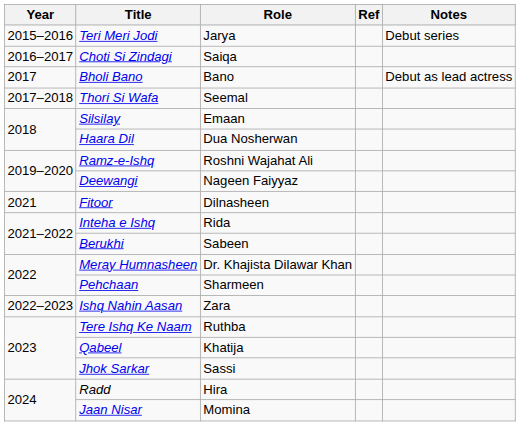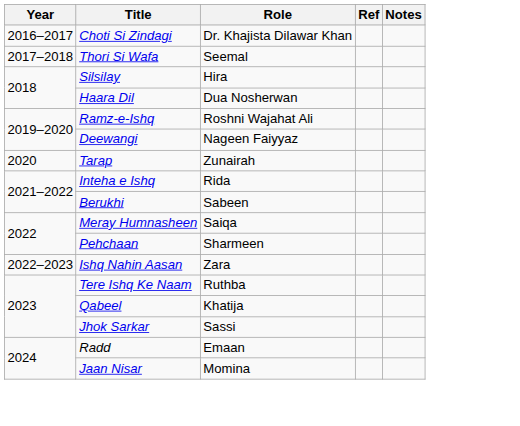 <table class="wikitable sortable plainrowheaders">
 <tr style="background:#ccc; text-align:center;">
 <th scope="col">Year</th>
 <th scope="col">Title</th>
 <th scope="col">Role</th>
 <th scope="col">Ref</th>
 <th scope="col" class="unsortable">Notes</th>
 </tr>
 <tr>
-<td>2015–2016</td>
-<td><em><a href='#'>Teri Meri Jodi</a></em></td>
-<td>Jarya</td>
-<td></td>
-<td>Debut series</td>
-</tr>
-<tr>
 <td>2016–2017</td>
 <td><em><a href='#'>Choti Si Zindagi</a></em></td>
-<td>Saiqa</td>
+<td>Dr. Khajista Dilawar Khan</td>
 <td></td>
 <td></td>
-</tr>
-<tr>
-<td>2017</td>
-<td><em><a href='#'>Bholi Bano</a></em></td>
-<td>Bano</td>
-<td></td>
-<td>Debut as lead actress</td>
 </tr>
 <tr>
 <td>2017–2018</td>
 <td><em><a href='#'>Thori Si Wafa</a></em></td>
 <td>Seemal</td>
 <td></td>
 <td></td>
 </tr>
 <tr>
 <td rowspan=2>2018</td>
 <td><em><a href='#'>Silsilay</a></em></td>
-<td>Emaan</td>
+<td>Hira</td>
 <td></td>
 <td></td>
 </tr>
 <tr>
 <td><em><a href='#'>Haara Dil</a></em></td>
 <td>Dua Nosherwan</td>
 <td></td>
 <td></td>
 </tr>
 <tr>
 <td rowspan="2">2019–2020</td>
 <td><em><a href='#'>Ramz-e-Ishq</a></em></td>
 <td>Roshni Wajahat Ali</td>
 <td></td>
 <td></td>
 </tr>
 <tr>
 <td><em><a href='#'>Deewangi</a></em></td>
 <td>Nageen Faiyyaz</td>
 <td></td>
 <td></td>
 </tr>
 <tr>
-<td>2021</td>
-<td><em><a href='#'>Fitoor</a></em></td>
-<td>Dilnasheen</td>
+<td>2020</td>
+<td><em><a href='#'>Tarap</a></em></td>
+<td>Zunairah</td>
 <td></td>
 <td></td>
 </tr>
 <tr>
 <td rowspan="2">2021–2022</td>
 <td><em><a href='#'>Inteha e Ishq</a></em></td>
 <td>Rida</td>
 <td></td>
 <td></td>
 </tr>
 <tr>
 <td><em><a href='#'>Berukhi</a></em></td>
 <td>Sabeen</td>
 <td></td>
 <td></td>
 </tr>
 <tr>
 <td rowspan="2">2022</td>
 <td><em><a href='#'>Meray Humnasheen</a></em></td>
-<td>Dr. Khajista Dilawar Khan</td>
+<td>Saiqa</td>
 <td></td>
 <td></td>
 </tr>
 <tr>
 <td><a href='#'><em>Pehchaan</em></a></td>
 <td>Sharmeen</td>
 <td></td>
 </tr>
 <tr>
 <td>2022–2023</td>
 <td><em><a href='#'>Ishq Nahin Aasan</a></em></td>
 <td>Zara</td>
 <td></td>
 <td></td>
 </tr>
 <tr>
 <td rowspan=3>2023</td>
 <td><em><a href='#'>Tere Ishq Ke Naam</a></em></td>
 <td>Ruthba</td>
 <td></td>
 <td></td>
 </tr>
 <tr>
 <td><em><a href='#'>Qabeel</a></em></td>
 <td>Khatija</td>
 <td></td>
 </tr>
 <tr>
 <td><em><a href='#'>Jhok Sarkar</a></em></td>
 <td>Sassi</td>
 <td></td>
 <td></td>
 </tr>
 <tr>
 <td rowspan="2">2024</td>
 <td><em>Radd</em></td>
-<td>Hira</td>
+<td>Emaan</td>
 <td></td>
 <td></td>
 </tr>
 <tr>
 <td><em><a href='#'>Jaan Nisar</a></em></td>
 <td>Momina</td>
 <td></td>
 <td></td>
 </tr>
 </table>
